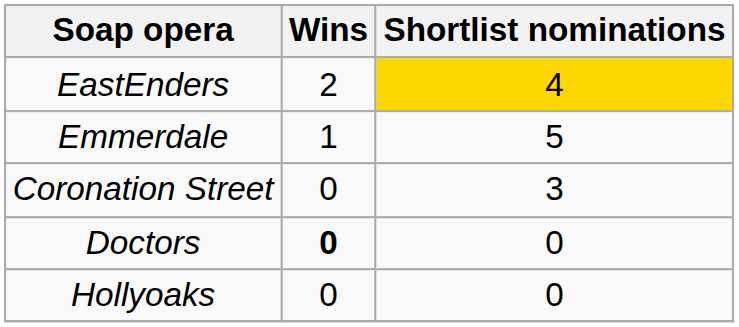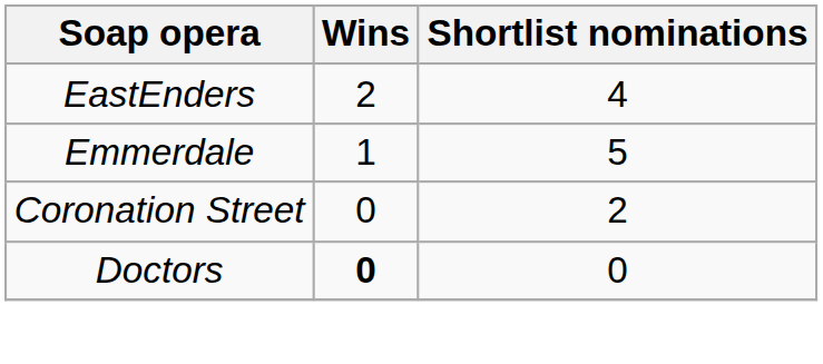 <table class="wikitable" style="text-align: center;">
 <tr>
 <th scope="col">Soap opera</th>
 <th scope="col">Wins</th>
 <th scope="col">Shortlist nominations</th>
 </tr>
 <tr>
 <td><em>EastEnders</em></td>
 <td>2</td>
-<td style="background: gold;">4</td>
+<td>4</td>
 </tr>
 <tr>
 <td><em>Emmerdale</em></td>
 <td>1</td>
 <td>5</td>
 </tr>
 <tr>
 <td><em>Coronation Street</em></td>
 <td>0</td>
-<td>3</td>
+<td>2</td>
 </tr>
 <tr>
 <td><em>Doctors</em></td>
 <td><strong>0</strong></td>
 <td>0</td>
 </tr>
 <tr>
-<td><em>Hollyoaks</em></td>
-<td>0</td>
-<td>0</td>
-</tr>
-<tr>
 </tr>
 </table>
